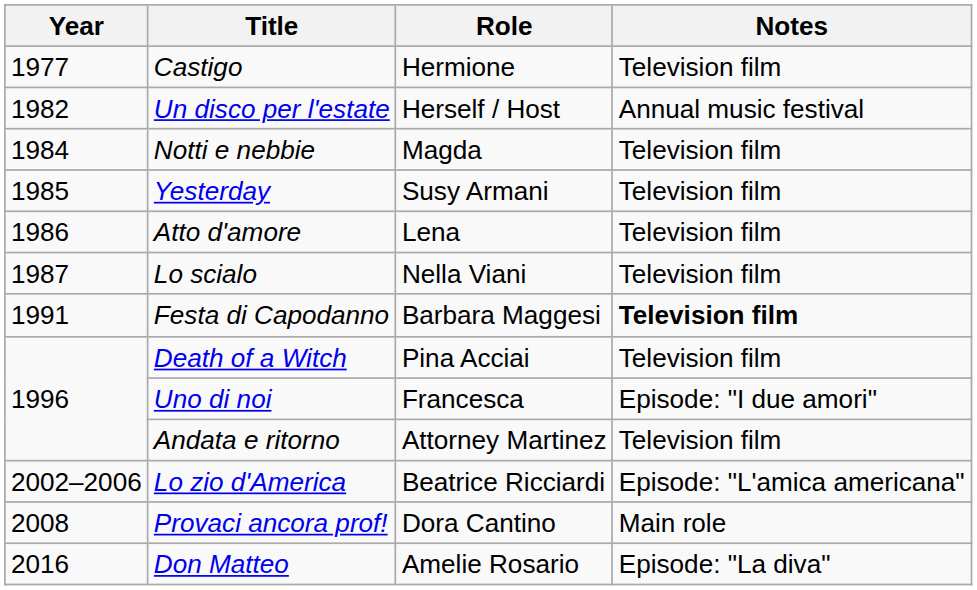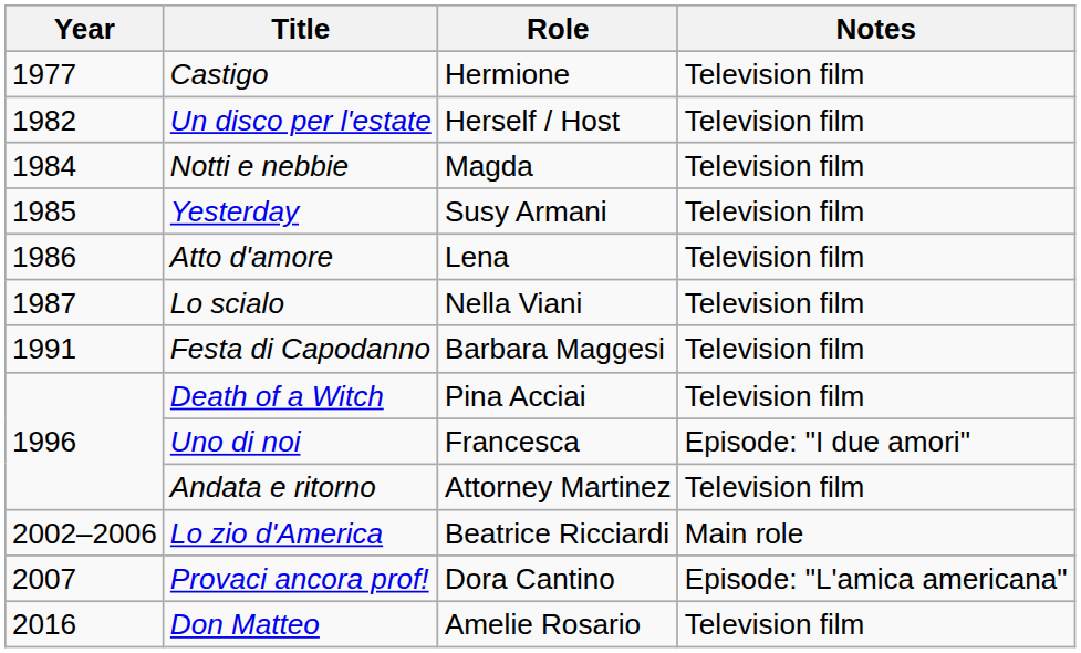 <table class="wikitable" style="font-size: 95%;">
 <tr>
 <th>Year</th>
 <th>Title</th>
 <th>Role</th>
 <th>Notes</th>
 </tr>
 <tr>
 <td>1977</td>
 <td><em>Castigo</em></td>
 <td>Hermione</td>
 <td>Television film</td>
 </tr>
 <tr>
 <td>1982</td>
 <td><em><a href='#'>Un disco per l'estate</a></em></td>
 <td>Herself / Host</td>
-<td>Annual music festival</td>
+<td>Television film</td>
 </tr>
 <tr>
 <td>1984</td>
 <td><em>Notti e nebbie</em></td>
 <td>Magda</td>
 <td>Television film</td>
 </tr>
 <tr>
 <td>1985</td>
 <td><em><a href='#'>Yesterday</a></em></td>
 <td>Susy Armani</td>
 <td>Television film</td>
 </tr>
 <tr>
 <td>1986</td>
 <td><em>Atto d'amore</em></td>
 <td>Lena</td>
 <td>Television film</td>
 </tr>
 <tr>
 <td>1987</td>
 <td><em>Lo scialo</em></td>
 <td>Nella Viani</td>
 <td>Television film</td>
 </tr>
 <tr>
 <td>1991</td>
 <td><em>Festa di Capodanno</em></td>
 <td>Barbara Maggesi</td>
-<td><strong>Television film</strong></td>
+<td>Television film</td>
 </tr>
 <tr>
 <td rowspan=3>1996</td>
 <td><em><a href='#'>Death of a Witch</a></em></td>
 <td>Pina Acciai</td>
 <td>Television film</td>
 </tr>
 <tr>
 <td><em><a href='#'>Uno di noi</a></em></td>
 <td>Francesca</td>
 <td>Episode: "I due amori"</td>
 </tr>
 <tr>
 <td><em>Andata e ritorno</em></td>
 <td>Attorney Martinez</td>
 <td>Television film</td>
 </tr>
 <tr>
 <td>2002–2006</td>
 <td><em><a href='#'>Lo zio d'America</a></em></td>
 <td>Beatrice Ricciardi</td>
-<td>Episode: "L'amica americana"</td>
+<td>Main role</td>
 </tr>
 <tr>
-<td>2008</td>
+<td>2007</td>
 <td><em><a href='#'>Provaci ancora prof!</a></em></td>
 <td>Dora Cantino</td>
-<td>Main role</td>
+<td>Episode: "L'amica americana"</td>
 </tr>
 <tr>
 <td>2016</td>
 <td><em><a href='#'>Don Matteo</a></em></td>
 <td>Amelie Rosario</td>
-<td>Episode: "La diva"</td>
+<td>Television film</td>
 </tr>
 </table>
